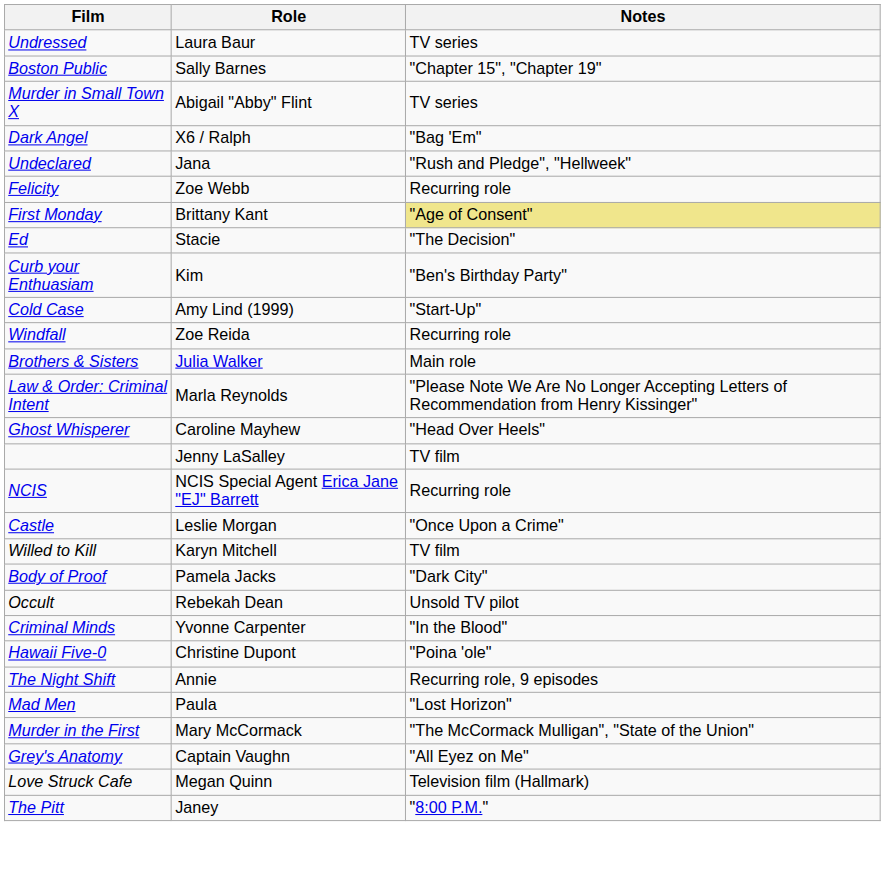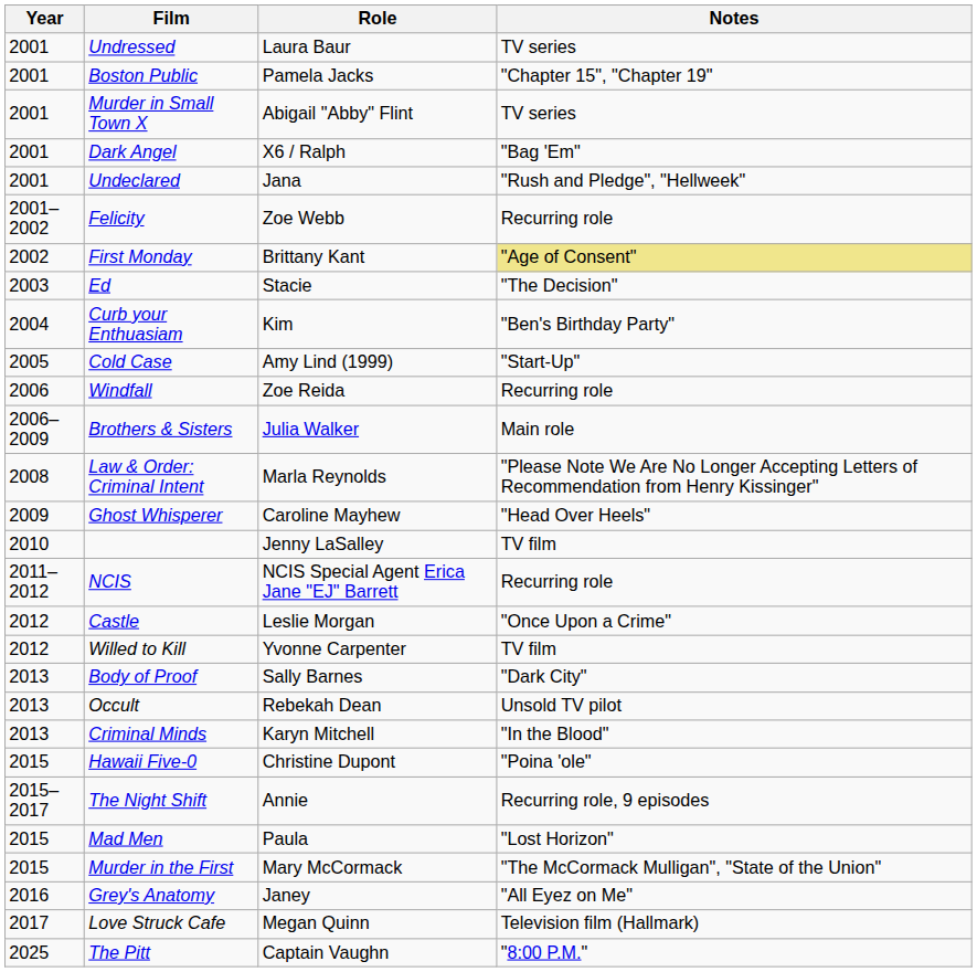 <table class="wikitable sortable">
 <tr>
+<th>Year</th>
 <th>Film</th>
 <th>Role</th>
 <th class="unsortable">Notes</th>
 </tr>
 <tr>
+<td>2001</td>
 <td><em><a href='#'>Undressed</a></em></td>
 <td>Laura Baur</td>
 <td>TV series</td>
 </tr>
 <tr>
+<td>2001</td>
 <td><em><a href='#'>Boston Public</a></em></td>
-<td>Sally Barnes</td>
+<td>Pamela Jacks</td>
 <td>"Chapter 15", "Chapter 19"</td>
 </tr>
 <tr>
+<td>2001</td>
 <td><em><a href='#'>Murder in Small Town X</a></em></td>
 <td>Abigail "Abby" Flint</td>
 <td>TV series</td>
 </tr>
 <tr>
+<td>2001</td>
 <td><em><a href='#'>Dark Angel</a></em></td>
 <td>X6 / Ralph</td>
 <td>"Bag 'Em"</td>
 </tr>
 <tr>
+<td>2001</td>
 <td><em><a href='#'>Undeclared</a></em></td>
 <td>Jana</td>
 <td>"Rush and Pledge", "Hellweek"</td>
 </tr>
 <tr>
+<td>2001–2002</td>
 <td><em><a href='#'>Felicity</a></em></td>
 <td>Zoe Webb</td>
 <td>Recurring role</td>
 </tr>
 <tr>
+<td>2002</td>
 <td><em><a href='#'>First Monday</a></em></td>
 <td>Brittany Kant</td>
 <td style="background: khaki;">"Age of Consent"</td>
 </tr>
 <tr>
+<td>2003</td>
 <td><em><a href='#'>Ed</a></em></td>
 <td>Stacie</td>
 <td>"The Decision"</td>
 </tr>
 <tr>
+<td>2004</td>
 <td><em><a href='#'>Curb your Enthuasiam</a></em></td>
 <td>Kim</td>
 <td>"Ben's Birthday Party"</td>
 </tr>
 <tr>
+<td>2005</td>
 <td><em><a href='#'>Cold Case</a></em></td>
 <td>Amy Lind (1999)</td>
 <td>"Start-Up"</td>
 </tr>
 <tr>
+<td>2006</td>
 <td><em><a href='#'>Windfall</a></em></td>
 <td>Zoe Reida</td>
 <td>Recurring role</td>
 </tr>
 <tr>
+<td>2006–2009</td>
 <td><em><a href='#'>Brothers & Sisters</a></em></td>
 <td><a href='#'>Julia Walker</a></td>
 <td>Main role</td>
 </tr>
 <tr>
+<td>2008</td>
 <td><em><a href='#'>Law & Order: Criminal Intent</a></em></td>
 <td>Marla Reynolds</td>
 <td>"Please Note We Are No Longer Accepting Letters of Recommendation from Henry Kissinger"</td>
 </tr>
 <tr>
+<td>2009</td>
 <td><em><a href='#'>Ghost Whisperer</a></em></td>
 <td>Caroline Mayhew</td>
 <td>"Head Over Heels"</td>
 </tr>
 <tr>
+<td>2010</td>
 <td><em></em></td>
 <td>Jenny LaSalley</td>
 <td>TV film</td>
 </tr>
 <tr>
+<td>2011–2012</td>
 <td><em><a href='#'>NCIS</a></em></td>
 <td>NCIS Special Agent <a href='#'>Erica Jane "EJ" Barrett</a></td>
 <td>Recurring role</td>
 </tr>
 <tr>
+<td>2012</td>
 <td><em><a href='#'>Castle</a></em></td>
 <td>Leslie Morgan</td>
 <td>"Once Upon a Crime"</td>
 </tr>
 <tr>
+<td>2012</td>
 <td><em>Willed to Kill</em></td>
-<td>Karyn Mitchell</td>
+<td>Yvonne Carpenter</td>
 <td>TV film</td>
 </tr>
 <tr>
+<td>2013</td>
 <td><em><a href='#'>Body of Proof</a></em></td>
-<td>Pamela Jacks</td>
+<td>Sally Barnes</td>
 <td>"Dark City"</td>
 </tr>
 <tr>
+<td>2013</td>
 <td><em>Occult</em></td>
 <td>Rebekah Dean</td>
 <td>Unsold TV pilot</td>
 </tr>
 <tr>
+<td>2013</td>
 <td><em><a href='#'>Criminal Minds</a></em></td>
-<td>Yvonne Carpenter</td>
+<td>Karyn Mitchell</td>
 <td>"In the Blood"</td>
 </tr>
 <tr>
+<td>2015</td>
 <td><em><a href='#'>Hawaii Five-0</a></em></td>
 <td>Christine Dupont</td>
 <td>"Poina 'ole"</td>
 </tr>
 <tr>
+<td>2015–2017</td>
 <td><em><a href='#'>The Night Shift</a></em></td>
 <td>Annie</td>
 <td>Recurring role, 9 episodes</td>
 </tr>
 <tr>
+<td>2015</td>
 <td><em><a href='#'>Mad Men</a></em></td>
 <td>Paula</td>
 <td>"Lost Horizon"</td>
 </tr>
 <tr>
+<td>2015</td>
 <td><em><a href='#'>Murder in the First</a></em></td>
 <td>Mary McCormack</td>
 <td>"The McCormack Mulligan", "State of the Union"</td>
 </tr>
 <tr>
+<td>2016</td>
 <td><em><a href='#'>Grey's Anatomy</a></em></td>
-<td>Captain Vaughn</td>
+<td>Janey</td>
 <td>"All Eyez on Me"</td>
 </tr>
 <tr>
+<td>2017</td>
 <td><em>Love Struck Cafe</em></td>
 <td>Megan Quinn</td>
 <td>Television film (Hallmark)</td>
 </tr>
 <tr>
+<td>2025</td>
 <td><em><a href='#'>The Pitt</a></em></td>
-<td>Janey</td>
+<td>Captain Vaughn</td>
 <td>"<a href='#'>8:00 P.M.</a>"</td>
 </tr>
 </table>
